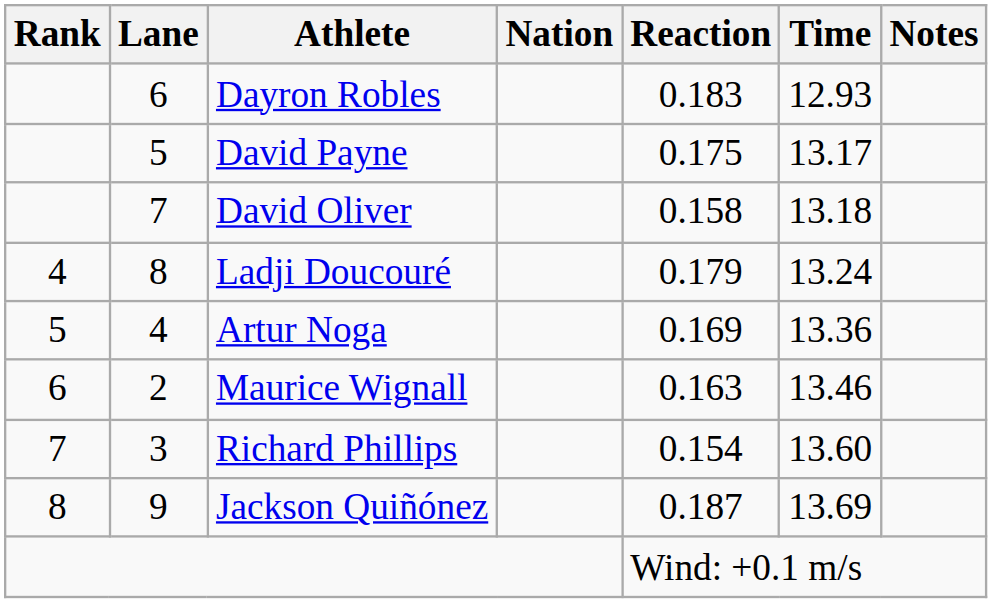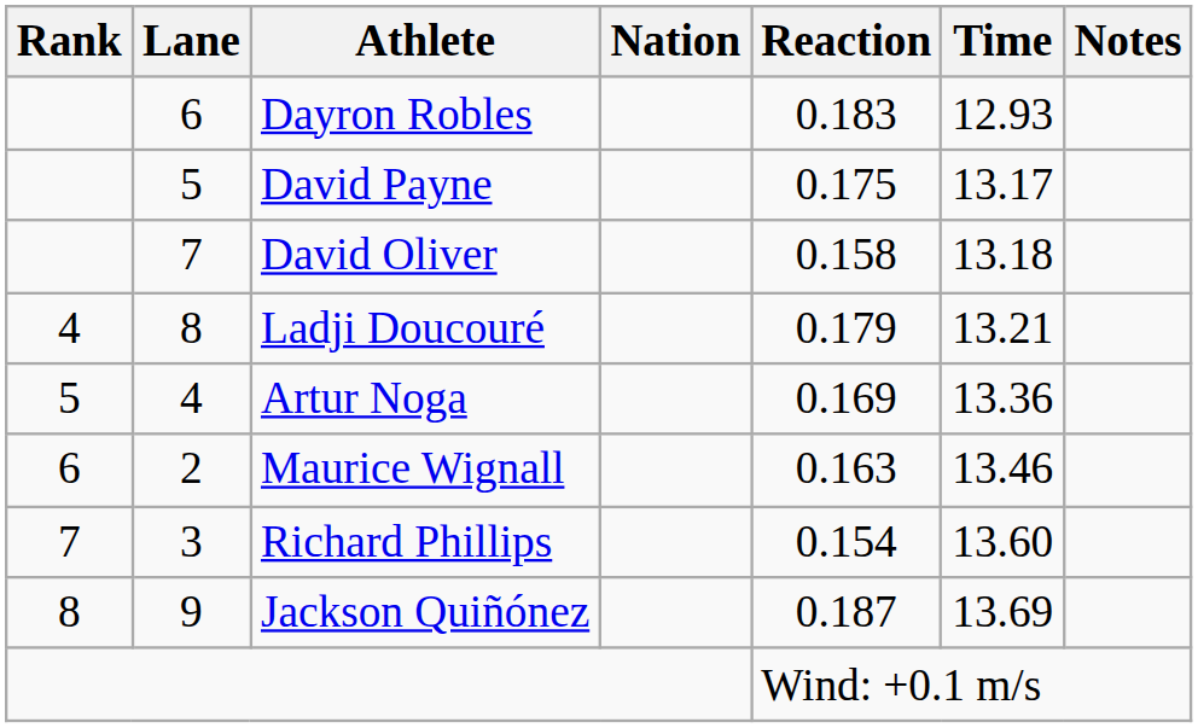 <table class="wikitable sortable" style="text-align:center">
 <tr>
 <th>Rank</th>
 <th>Lane</th>
 <th>Athlete</th>
 <th>Nation</th>
 <th>Reaction</th>
 <th>Time</th>
 <th>Notes</th>
 </tr>
 <tr>
 <td></td>
 <td>6</td>
 <td align=left><a href='#'>Dayron Robles</a></td>
 <td align=left></td>
 <td>0.183</td>
 <td>12.93</td>
 <td></td>
 </tr>
 <tr>
 <td></td>
 <td>5</td>
 <td align=left><a href='#'>David Payne</a></td>
 <td align=left></td>
 <td>0.175</td>
 <td>13.17</td>
 <td></td>
 </tr>
 <tr>
 <td></td>
 <td>7</td>
 <td align=left><a href='#'>David Oliver</a></td>
 <td align=left></td>
 <td>0.158</td>
 <td>13.18</td>
 <td></td>
 </tr>
 <tr>
 <td>4</td>
 <td>8</td>
 <td align=left><a href='#'>Ladji Doucouré</a></td>
 <td align=left></td>
 <td>0.179</td>
-<td>13.24</td>
+<td>13.21</td>
 <td></td>
 </tr>
 <tr>
 <td>5</td>
 <td>4</td>
 <td align=left><a href='#'>Artur Noga</a></td>
 <td align=left></td>
 <td>0.169</td>
 <td>13.36</td>
 <td></td>
 </tr>
 <tr>
 <td>6</td>
 <td>2</td>
 <td align=left><a href='#'>Maurice Wignall</a></td>
 <td align=left></td>
 <td>0.163</td>
 <td>13.46</td>
 <td></td>
 </tr>
 <tr>
 <td>7</td>
 <td>3</td>
 <td align=left><a href='#'>Richard Phillips</a></td>
 <td align=left></td>
 <td>0.154</td>
 <td>13.60</td>
 <td></td>
 </tr>
 <tr>
 <td>8</td>
 <td>9</td>
 <td align=left><a href='#'>Jackson Quiñónez</a></td>
 <td align=left></td>
 <td>0.187</td>
 <td>13.69</td>
 <td></td>
 </tr>
 <tr class="sortbottom">
 <td colspan=4></td>
 <td colspan="3" style="text-align:left;">Wind: +0.1 m/s</td>
 </tr>
 </table>
